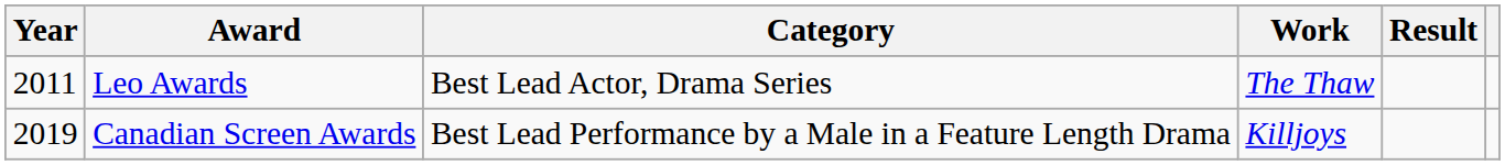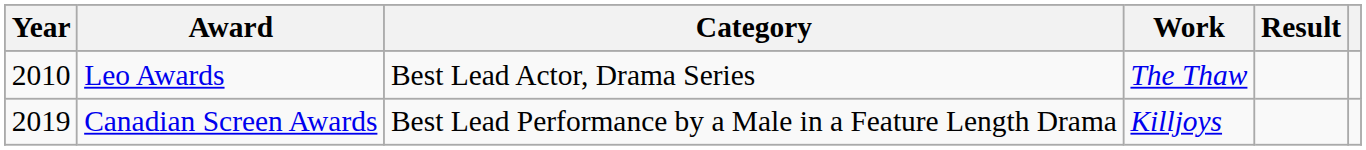 <table class="wikitable sortable plainrowheaders">
 <tr>
 <th>Year</th>
 <th>Award</th>
 <th>Category</th>
 <th>Work</th>
 <th>Result</th>
 <th class="unsortable"></th>
 </tr>
 <tr>
-<td>2011</td>
+<td>2010</td>
 <td><a href='#'>Leo Awards</a></td>
 <td>Best Lead Actor, Drama Series</td>
 <td data-sort-value="Thaw, The"><em><a href='#'>The Thaw</a></em></td>
 <td></td>
 <td></td>
 </tr>
 <tr>
 <td>2019</td>
 <td><a href='#'>Canadian Screen Awards</a></td>
 <td>Best Lead Performance by a Male in a Feature Length Drama</td>
 <td><em><a href='#'>Killjoys</a></em></td>
 <td></td>
 <td></td>
 </tr>
 </table>
